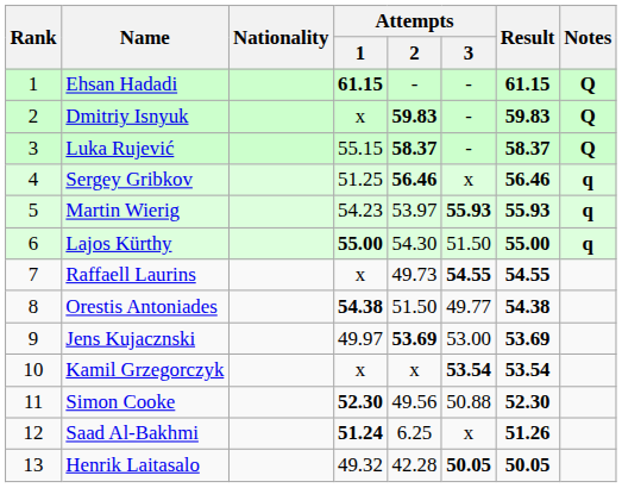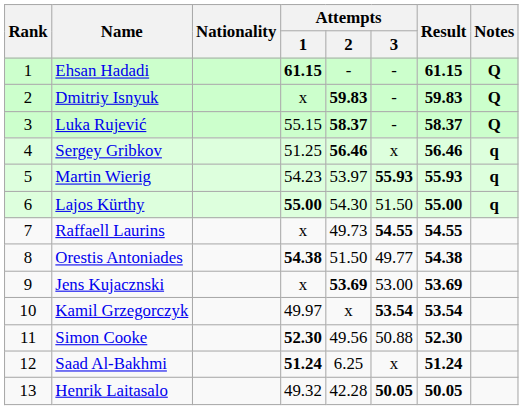 <table class="wikitable sortable" style="text-align:center">
 <tr>
 <th rowspan=2>Rank</th>
 <th rowspan=2>Name</th>
 <th rowspan=2>Nationality</th>
 <th colspan=3>Attempts</th>
 <th rowspan=2>Result</th>
 <th rowspan=2>Notes</th>
 </tr>
 <tr>
 <th>1</th>
 <th>2</th>
 <th>3</th>
 </tr>
 <tr bgcolor=ccffcc>
 <td>1</td>
 <td align=left><a href='#'>Ehsan Hadadi</a></td>
 <td align=left></td>
 <td><strong>61.15</strong></td>
 <td>-</td>
 <td>-</td>
 <td><strong>61.15</strong></td>
 <td><strong>Q</strong></td>
 </tr>
 <tr bgcolor=ccffcc>
 <td>2</td>
 <td align=left><a href='#'>Dmitriy Isnyuk</a></td>
 <td align=left></td>
 <td>x</td>
 <td><strong>59.83</strong></td>
 <td>-</td>
 <td><strong>59.83</strong></td>
 <td><strong>Q</strong></td>
 </tr>
 <tr bgcolor=ccffcc>
 <td>3</td>
 <td align=left><a href='#'>Luka Rujević</a></td>
 <td align=left></td>
 <td>55.15</td>
 <td><strong>58.37</strong></td>
 <td>-</td>
 <td><strong>58.37</strong></td>
 <td><strong>Q</strong></td>
 </tr>
 <tr bgcolor=ddffdd>
 <td>4</td>
 <td align=left><a href='#'>Sergey Gribkov</a></td>
 <td align=left></td>
 <td>51.25</td>
 <td><strong>56.46</strong></td>
 <td>x</td>
 <td><strong>56.46</strong></td>
 <td><strong>q</strong></td>
 </tr>
 <tr bgcolor=ddffdd>
 <td>5</td>
 <td align=left><a href='#'>Martin Wierig</a></td>
 <td align=left></td>
 <td>54.23</td>
 <td>53.97</td>
 <td><strong>55.93</strong></td>
 <td><strong>55.93</strong></td>
 <td><strong>q</strong></td>
 </tr>
 <tr bgcolor=ddffdd>
 <td>6</td>
 <td align=left><a href='#'>Lajos Kürthy</a></td>
 <td align=left></td>
 <td><strong>55.00</strong></td>
 <td>54.30</td>
 <td>51.50</td>
 <td><strong>55.00</strong></td>
 <td><strong>q</strong></td>
 </tr>
 <tr>
 <td>7</td>
 <td align=left><a href='#'>Raffaell Laurins</a></td>
 <td align=left></td>
 <td>x</td>
 <td>49.73</td>
 <td><strong>54.55</strong></td>
 <td><strong>54.55</strong></td>
 <td></td>
 </tr>
 <tr>
 <td>8</td>
 <td align=left><a href='#'>Orestis Antoniades</a></td>
 <td align=left></td>
 <td><strong>54.38</strong></td>
 <td>51.50</td>
 <td>49.77</td>
 <td><strong>54.38</strong></td>
 <td></td>
 </tr>
 <tr>
 <td>9</td>
 <td align=left><a href='#'>Jens Kujacznski</a></td>
 <td align=left></td>
-<td>49.97</td>
+<td>x</td>
 <td><strong>53.69</strong></td>
 <td>53.00</td>
 <td><strong>53.69</strong></td>
 <td></td>
 </tr>
 <tr>
 <td>10</td>
 <td align=left><a href='#'>Kamil Grzegorczyk</a></td>
 <td align=left></td>
-<td>x</td>
+<td>49.97</td>
 <td>x</td>
 <td><strong>53.54</strong></td>
 <td><strong>53.54</strong></td>
 <td></td>
 </tr>
 <tr>
 <td>11</td>
 <td align=left><a href='#'>Simon Cooke</a></td>
 <td align=left></td>
 <td><strong>52.30</strong></td>
 <td>49.56</td>
 <td>50.88</td>
 <td><strong>52.30</strong></td>
 <td></td>
 </tr>
 <tr>
 <td>12</td>
 <td align=left><a href='#'>Saad Al-Bakhmi</a></td>
 <td align=left></td>
 <td><strong>51.24</strong></td>
 <td>6.25</td>
 <td>x</td>
-<td><strong>51.26</strong></td>
+<td><strong>51.24</strong></td>
 <td></td>
 </tr>
 <tr>
 <td>13</td>
 <td align=left><a href='#'>Henrik Laitasalo</a></td>
 <td align=left></td>
 <td>49.32</td>
 <td>42.28</td>
 <td><strong>50.05</strong></td>
 <td><strong>50.05</strong></td>
 <td></td>
 </tr>
 </table>
